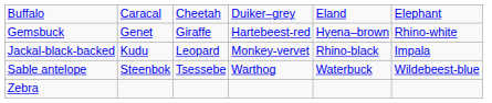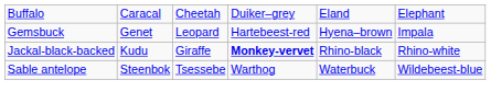 <table class="wikitable">
 <tr>
 <td><a href='#'>Buffalo</a></td>
 <td><a href='#'>Caracal</a></td>
 <td><a href='#'>Cheetah</a></td>
 <td><a href='#'>Duiker–grey</a></td>
 <td><a href='#'>Eland</a></td>
 <td><a href='#'>Elephant</a></td>
 </tr>
 <tr>
 <td><a href='#'>Gemsbuck</a></td>
 <td><a href='#'>Genet</a></td>
-<td><a href='#'>Giraffe</a></td>
+<td><a href='#'>Leopard</a></td>
 <td><a href='#'>Hartebeest-red</a></td>
 <td><a href='#'>Hyena–brown</a></td>
-<td><a href='#'>Rhino-white</a></td>
+<td><a href='#'>Impala</a></td>
 </tr>
 <tr>
 <td><a href='#'>Jackal-black-backed</a></td>
 <td><a href='#'>Kudu</a></td>
-<td><a href='#'>Leopard</a></td>
-<td><a href='#'>Monkey-vervet</a></td>
+<td><a href='#'>Giraffe</a></td>
+<td><strong><a href='#'>Monkey-vervet</a></strong></td>
 <td><a href='#'>Rhino-black</a></td>
-<td><a href='#'>Impala</a></td>
+<td><a href='#'>Rhino-white</a></td>
 </tr>
 <tr>
 <td><a href='#'>Sable antelope</a></td>
 <td><a href='#'>Steenbok</a></td>
 <td><a href='#'>Tsessebe</a></td>
 <td><a href='#'>Warthog</a></td>
 <td><a href='#'>Waterbuck</a></td>
 <td><a href='#'>Wildebeest-blue</a></td>
 </tr>
-<tr>
-<td><a href='#'>Zebra</a></td>
-<td></td>
-<td></td>
-<td></td>
-<td></td>
-<td></td>
-</tr>
 </table>
